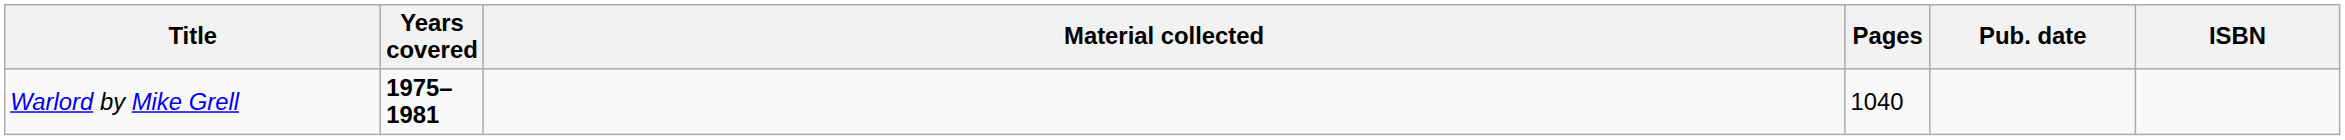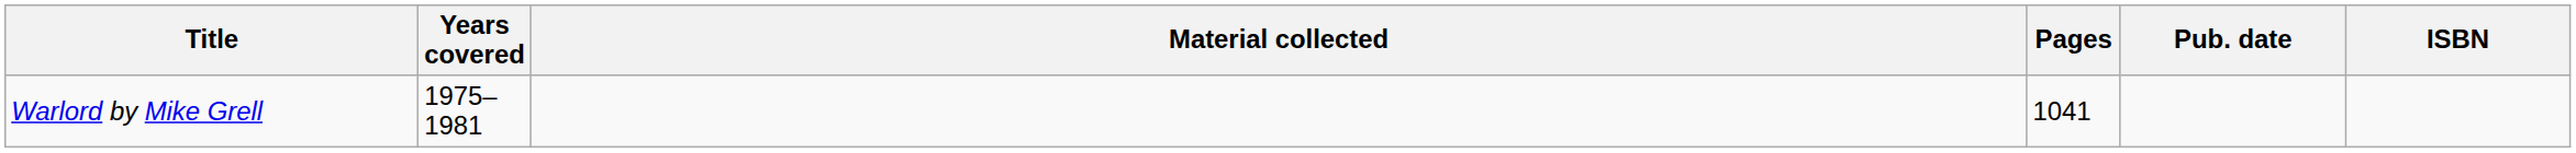 <table class="wikitable sortable" width=99%>
 <tr>
 <th width="245px">Title</th>
 <th width="60px">Years covered</th>
 <th class="unsortable">Material collected</th>
 <th width="50px">Pages</th>
 <th width="130px">Pub. date</th>
 <th class="unsortable" width="130px">ISBN</th>
 </tr>
 <tr>
 <td><em><a href='#'>Warlord</a> by <a href='#'>Mike Grell</a></em></td>
-<td><strong>1975–1981</strong></td>
+<td>1975–1981</td>
 <td></td>
-<td>1040</td>
+<td>1041</td>
 <td></td>
 <td></td>
 </tr>
 </table>
